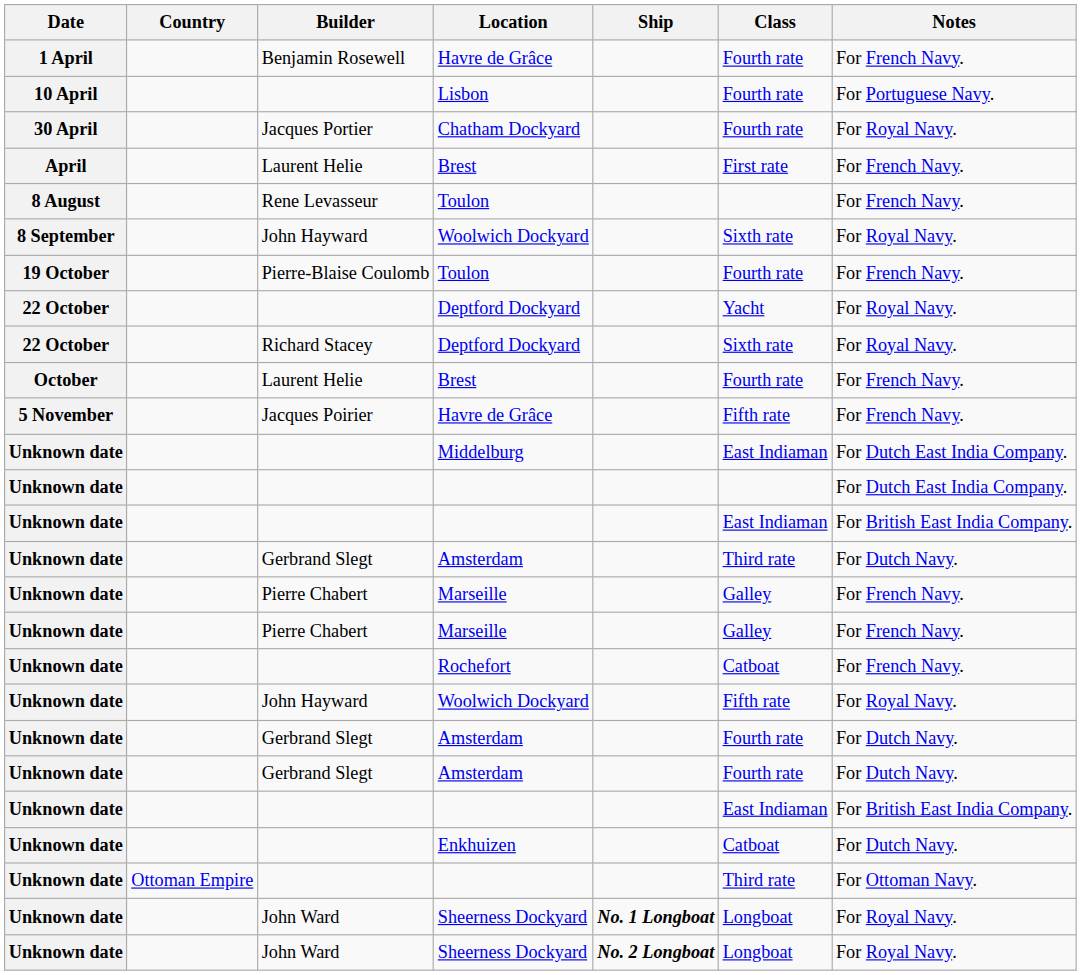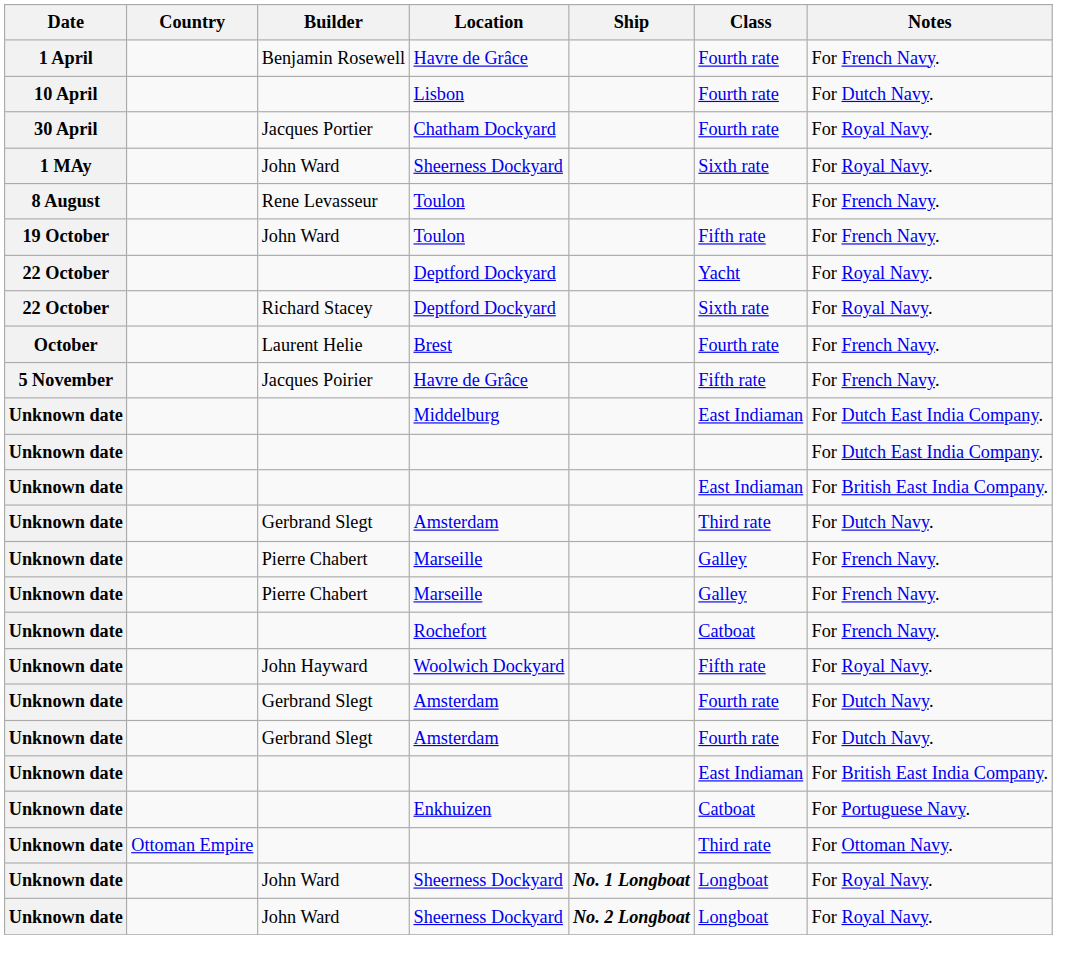 <table class="wikitable sortable" style="font-size:1.00em; line-height:1.5em;">
 <tr>
 <th>Date</th>
 <th>Country</th>
 <th>Builder</th>
 <th>Location</th>
 <th>Ship</th>
 <th>Class</th>
 <th>Notes</th>
 </tr>
 <tr ---->
 <th>1 April</th>
 <td></td>
 <td>Benjamin Rosewell</td>
 <td><a href='#'>Havre de Grâce</a></td>
 <td><strong></strong></td>
 <td><a href='#'>Fourth rate</a></td>
 <td>For <a href='#'>French Navy</a>.</td>
 </tr>
 <tr ---->
 <th>10 April</th>
 <td></td>
 <td></td>
 <td><a href='#'>Lisbon</a></td>
 <td><strong></strong></td>
 <td><a href='#'>Fourth rate</a></td>
-<td>For <a href='#'>Portuguese Navy</a>.</td>
+<td>For <a href='#'>Dutch Navy</a>.</td>
 </tr>
 <tr ---->
 <th>30 April</th>
 <td></td>
 <td>Jacques Portier</td>
 <td><a href='#'>Chatham Dockyard</a></td>
 <td><strong></strong></td>
 <td><a href='#'>Fourth rate</a></td>
 <td>For <a href='#'>Royal Navy</a>.</td>
 </tr>
 <tr ---->
-<th>April</th>
+<th>1 MAy</th>
 <td></td>
-<td>Laurent Helie</td>
-<td><a href='#'>Brest</a></td>
+<td>John Ward</td>
+<td><a href='#'>Sheerness Dockyard</a></td>
 <td><strong></strong></td>
-<td><a href='#'>First rate</a></td>
-<td>For <a href='#'>French Navy</a>.</td>
+<td><a href='#'>Sixth rate</a></td>
+<td>For <a href='#'>Royal Navy</a>.</td>
 </tr>
 <tr ---->
 <th>8 August</th>
 <td></td>
 <td>Rene Levasseur</td>
 <td><a href='#'>Toulon</a></td>
 <td><strong></strong></td>
 <td></td>
 <td>For <a href='#'>French Navy</a>.</td>
 </tr>
 <tr ---->
-<th>8 September</th>
-<td></td>
-<td>John Hayward</td>
-<td><a href='#'>Woolwich Dockyard</a></td>
-<td><strong></strong></td>
-<td><a href='#'>Sixth rate</a></td>
-<td>For <a href='#'>Royal Navy</a>.</td>
-</tr>
-<tr ---->
 <th>19 October</th>
 <td></td>
-<td>Pierre-Blaise Coulomb</td>
+<td>John Ward</td>
 <td><a href='#'>Toulon</a></td>
 <td><strong></strong></td>
-<td><a href='#'>Fourth rate</a></td>
+<td><a href='#'>Fifth rate</a></td>
 <td>For <a href='#'>French Navy</a>.</td>
 </tr>
 <tr ---->
 <th>22 October</th>
 <td></td>
 <td></td>
 <td><a href='#'>Deptford Dockyard</a></td>
 <td><strong></strong></td>
 <td><a href='#'>Yacht</a></td>
 <td>For <a href='#'>Royal Navy</a>.</td>
 </tr>
 <tr ---->
 <th>22 October</th>
 <td></td>
 <td>Richard Stacey</td>
 <td><a href='#'>Deptford Dockyard</a></td>
 <td><strong></strong></td>
 <td><a href='#'>Sixth rate</a></td>
 <td>For <a href='#'>Royal Navy</a>.</td>
 </tr>
 <tr ---->
 <th>October</th>
 <td></td>
 <td>Laurent Helie</td>
 <td><a href='#'>Brest</a></td>
 <td><strong></strong></td>
 <td><a href='#'>Fourth rate</a></td>
 <td>For <a href='#'>French Navy</a>.</td>
 </tr>
 <tr ---->
 <th>5 November</th>
 <td></td>
 <td>Jacques Poirier</td>
 <td><a href='#'>Havre de Grâce</a></td>
 <td><strong></strong></td>
 <td><a href='#'>Fifth rate</a></td>
 <td>For <a href='#'>French Navy</a>.</td>
 </tr>
 <tr ---->
 <th>Unknown date</th>
 <td></td>
 <td></td>
 <td><a href='#'>Middelburg</a></td>
 <td><strong></strong></td>
 <td><a href='#'>East Indiaman</a></td>
 <td>For <a href='#'>Dutch East India Company</a>.</td>
 </tr>
 <tr ---->
 <th>Unknown date</th>
 <td></td>
 <td></td>
 <td></td>
 <td><strong></strong></td>
 <td></td>
 <td>For <a href='#'>Dutch East India Company</a>.</td>
 </tr>
 <tr ---->
 <th>Unknown date</th>
 <td></td>
 <td></td>
 <td></td>
 <td><strong></strong></td>
 <td><a href='#'>East Indiaman</a></td>
 <td>For <a href='#'>British East India Company</a>.</td>
 </tr>
 <tr ---->
 <th>Unknown date</th>
 <td></td>
 <td>Gerbrand Slegt</td>
 <td><a href='#'>Amsterdam</a></td>
 <td><strong></strong></td>
 <td><a href='#'>Third rate</a></td>
 <td>For <a href='#'>Dutch Navy</a>.</td>
 </tr>
 <tr ---->
 <th>Unknown date</th>
 <td></td>
 <td>Pierre Chabert</td>
 <td><a href='#'>Marseille</a></td>
 <td><strong></strong></td>
 <td><a href='#'>Galley</a></td>
 <td>For <a href='#'>French Navy</a>.</td>
 </tr>
 <tr ---->
 <th>Unknown date</th>
 <td></td>
 <td>Pierre Chabert</td>
 <td><a href='#'>Marseille</a></td>
 <td><strong></strong></td>
 <td><a href='#'>Galley</a></td>
 <td>For <a href='#'>French Navy</a>.</td>
 </tr>
 <tr ---->
 <th>Unknown date</th>
 <td></td>
 <td></td>
 <td><a href='#'>Rochefort</a></td>
 <td><strong></strong></td>
 <td><a href='#'>Catboat</a></td>
 <td>For <a href='#'>French Navy</a>.</td>
 </tr>
 <tr ---->
 <th>Unknown date</th>
 <td></td>
 <td>John Hayward</td>
 <td><a href='#'>Woolwich Dockyard</a></td>
 <td><strong></strong></td>
 <td><a href='#'>Fifth rate</a></td>
 <td>For <a href='#'>Royal Navy</a>.</td>
 </tr>
 <tr ---->
 <th>Unknown date</th>
 <td></td>
 <td>Gerbrand Slegt</td>
 <td><a href='#'>Amsterdam</a></td>
 <td><strong></strong></td>
 <td><a href='#'>Fourth rate</a></td>
 <td>For <a href='#'>Dutch Navy</a>.</td>
 </tr>
 <tr ---->
 <th>Unknown date</th>
 <td></td>
 <td>Gerbrand Slegt</td>
 <td><a href='#'>Amsterdam</a></td>
 <td><strong></strong></td>
 <td><a href='#'>Fourth rate</a></td>
 <td>For <a href='#'>Dutch Navy</a>.</td>
 </tr>
 <tr ---->
 <th>Unknown date</th>
 <td></td>
 <td></td>
 <td></td>
 <td><strong></strong></td>
 <td><a href='#'>East Indiaman</a></td>
 <td>For <a href='#'>British East India Company</a>.</td>
 </tr>
 <tr ---->
 <th>Unknown date</th>
 <td></td>
 <td></td>
 <td><a href='#'>Enkhuizen</a></td>
 <td><strong></strong></td>
 <td><a href='#'>Catboat</a></td>
-<td>For <a href='#'>Dutch Navy</a>.</td>
+<td>For <a href='#'>Portuguese Navy</a>.</td>
 </tr>
 <tr ---->
 <th>Unknown date</th>
 <td> <a href='#'>Ottoman Empire</a></td>
 <td></td>
 <td></td>
 <td><strong></strong></td>
 <td><a href='#'>Third rate</a></td>
 <td>For <a href='#'>Ottoman Navy</a>.</td>
 </tr>
 <tr ---->
 <th>Unknown date</th>
 <td></td>
 <td>John Ward</td>
 <td><a href='#'>Sheerness Dockyard</a></td>
 <td><strong><em>No. 1 Longboat</em></strong></td>
 <td><a href='#'>Longboat</a></td>
 <td>For <a href='#'>Royal Navy</a>.</td>
 </tr>
 <tr ---->
 <th>Unknown date</th>
 <td></td>
 <td>John Ward</td>
 <td><a href='#'>Sheerness Dockyard</a></td>
 <td><strong><em>No. 2 Longboat</em></strong></td>
 <td><a href='#'>Longboat</a></td>
 <td>For <a href='#'>Royal Navy</a>.</td>
 </tr>
 </table>
